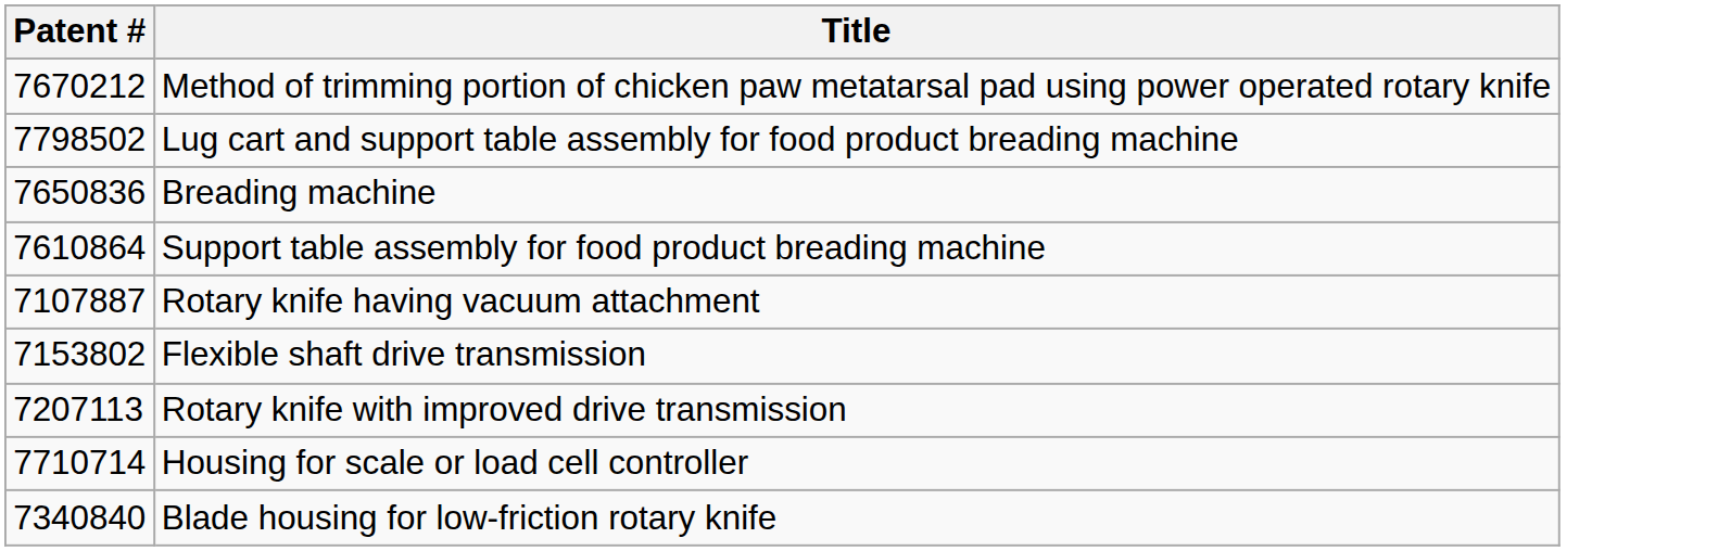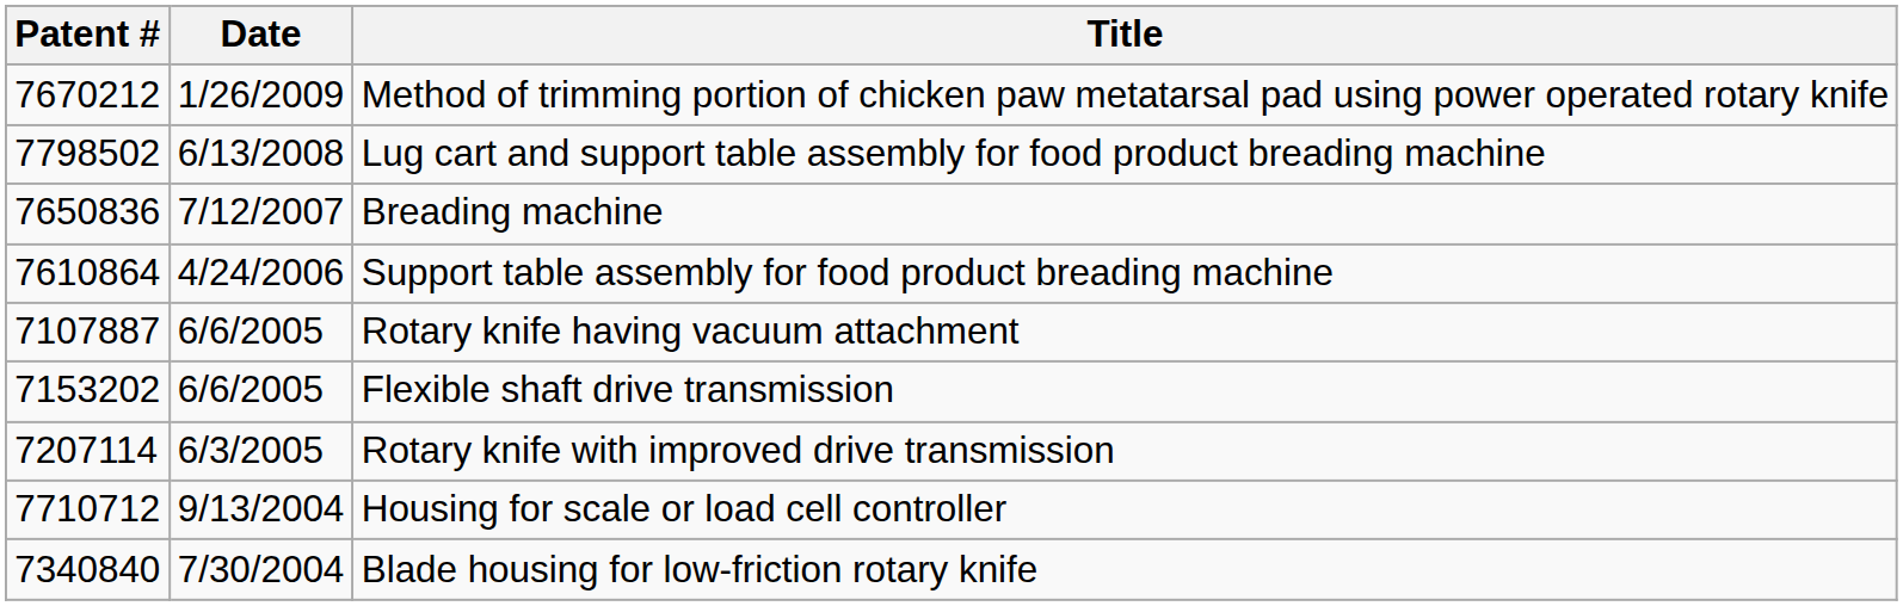 <table class="wikitable">
 <tr>
 <th>Patent #</th>
+<th>Date</th>
 <th>Title</th>
 </tr>
 <tr>
 <td>7670212</td>
+<td>1/26/2009</td>
 <td>Method of trimming portion of chicken paw metatarsal pad using power operated rotary knife</td>
 </tr>
 <tr>
 <td>7798502</td>
+<td>6/13/2008</td>
 <td>Lug cart and support table assembly for food product breading machine</td>
 </tr>
 <tr>
 <td>7650836</td>
+<td>7/12/2007</td>
 <td>Breading machine</td>
 </tr>
 <tr>
 <td>7610864</td>
+<td>4/24/2006</td>
 <td>Support table assembly for food product breading machine</td>
 </tr>
 <tr>
 <td>7107887</td>
+<td>6/6/2005</td>
 <td>Rotary knife having vacuum attachment</td>
 </tr>
 <tr>
-<td>7153802</td>
+<td>7153202</td>
+<td>6/6/2005</td>
 <td>Flexible shaft drive transmission</td>
 </tr>
 <tr>
-<td>7207113</td>
+<td>7207114</td>
+<td>6/3/2005</td>
 <td>Rotary knife with improved drive transmission</td>
 </tr>
 <tr>
-<td>7710714</td>
+<td>7710712</td>
+<td>9/13/2004</td>
 <td>Housing for scale or load cell controller</td>
 </tr>
 <tr>
 <td>7340840</td>
+<td>7/30/2004</td>
 <td>Blade housing for low-friction rotary knife</td>
 </tr>
 </table>
